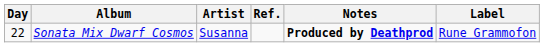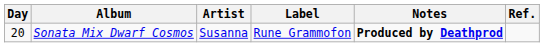 <table class="wikitable">
 <tr>
 <th>Day</th>
 <th>Album</th>
 <th>Artist</th>
+<th>Label</th>
+<th>Notes</th>
 <th>Ref.</th>
-<th>Notes</th>
-<th>Label</th>
 </tr>
 <tr>
-<td rowspan="1" style="text-align:center;">22</td>
+<td rowspan="1" style="text-align:center;">20</td>
 <td><em><a href='#'>Sonata Mix Dwarf Cosmos</a></em></td>
 <td><a href='#'>Susanna</a></td>
+<td><a href='#'>Rune Grammofon</a></td>
+<td><strong>Produced by <a href='#'>Deathprod</a></strong></td>
 <td style="text-align:center;"></td>
-<td><strong>Produced by <a href='#'>Deathprod</a></strong></td>
-<td><a href='#'>Rune Grammofon</a></td>
 </tr>
 </table>
